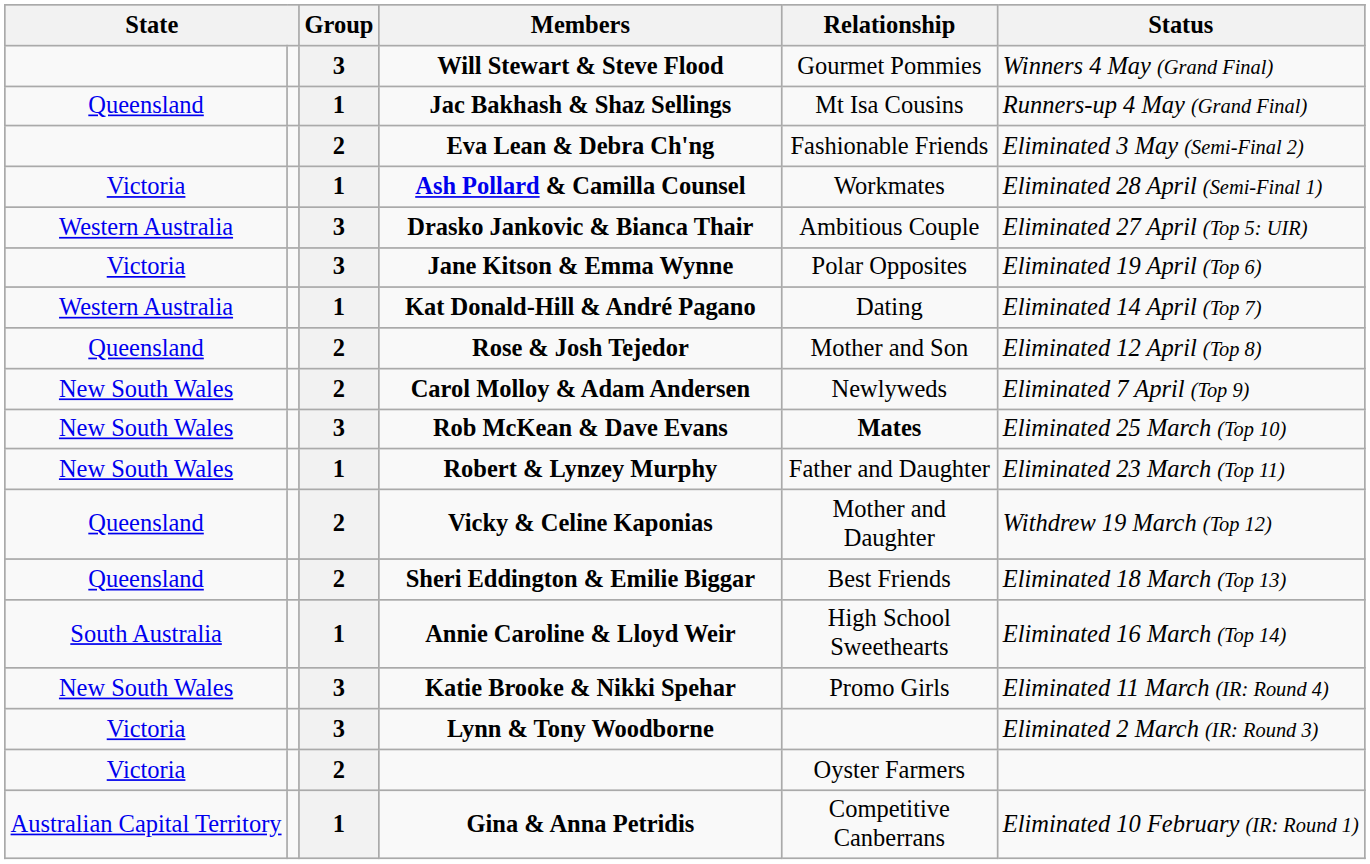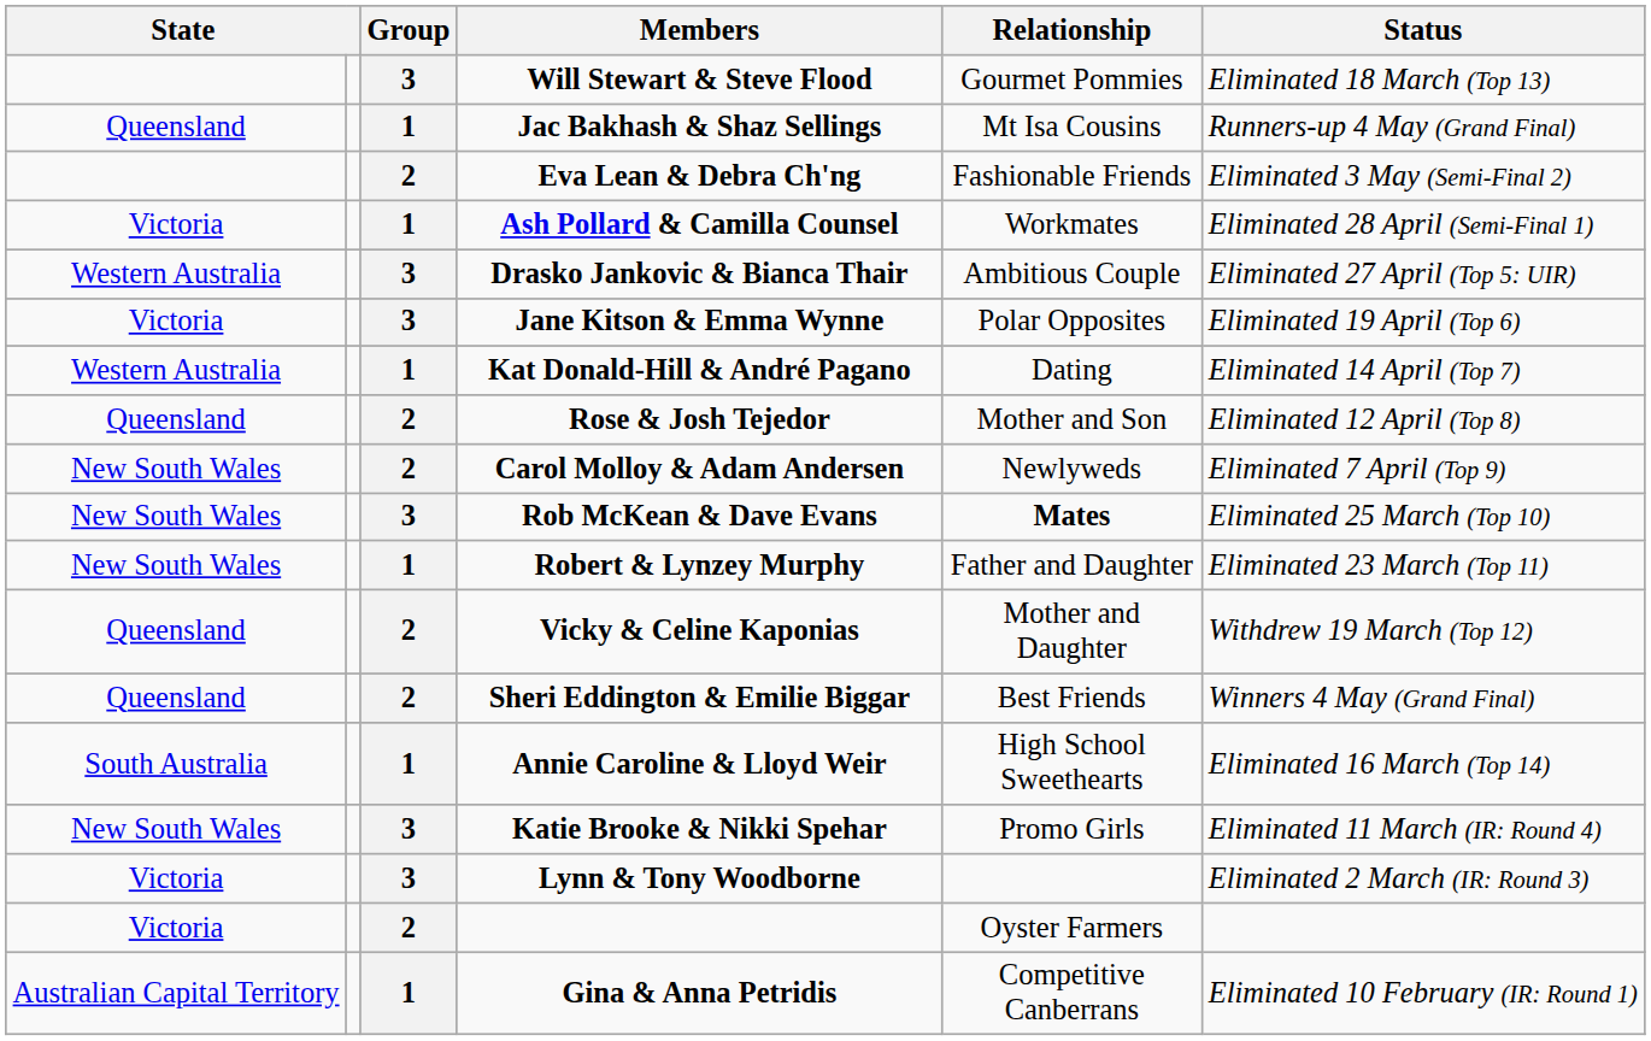 <table class="wikitable sortable" align="center" style="text-align:center; font-size:90%">
 <tr>
 <th colspan="2">State</th>
 <th data-sort-type="number">Group</th>
 <th width="230px">Members</th>
 <th width="120px">Relationship</th>
 <th>Status</th>
 </tr>
 <tr>
 <td></td>
 <td></td>
 <th>3</th>
 <td><strong>Will Stewart & Steve Flood</strong></td>
 <td>Gourmet Pommies</td>
-<td style="text-align:left"><em>Winners 4 May <small>(Grand Final)</small></em></td>
+<td style="text-align:left"><em>Eliminated 18 March <small>(Top 13)</small></em></td>
 </tr>
 <tr>
 <td><a href='#'>Queensland</a></td>
 <td></td>
 <th>1</th>
 <td><strong>Jac Bakhash & Shaz Sellings</strong></td>
 <td>Mt Isa Cousins</td>
 <td style="text-align:left"><em>Runners-up 4 May <small>(Grand Final)</small></em></td>
 </tr>
 <tr>
 <td></td>
 <td></td>
 <th>2</th>
 <td><strong>Eva Lean & Debra Ch'ng </strong></td>
 <td>Fashionable Friends</td>
 <td style="text-align:left"><em>Eliminated 3 May <small>(Semi-Final 2)</small></em></td>
 </tr>
 <tr>
 <td><a href='#'>Victoria</a></td>
 <td></td>
 <th>1</th>
 <td><strong><a href='#'>Ash Pollard</a> & Camilla Counsel</strong></td>
 <td>Workmates</td>
 <td style="text-align:left"><em>Eliminated 28 April <small>(Semi-Final 1)</small></em></td>
 </tr>
 <tr>
 <td><a href='#'>Western Australia</a></td>
 <td></td>
 <th>3</th>
 <td><strong>Drasko Jankovic & Bianca Thair</strong></td>
 <td>Ambitious Couple</td>
 <td style="text-align:left"><em>Eliminated 27 April <small>(Top 5: UIR)</small></em></td>
 </tr>
 <tr>
 <td><a href='#'>Victoria</a></td>
 <td></td>
 <th>3</th>
 <td><strong>Jane Kitson & Emma Wynne</strong></td>
 <td>Polar Opposites</td>
 <td style="text-align:left"><em>Eliminated 19 April <small>(Top 6)</small></em></td>
 </tr>
 <tr>
 <td><a href='#'>Western Australia</a></td>
 <td></td>
 <th>1</th>
 <td><strong>Kat Donald-Hill & André Pagano</strong></td>
 <td>Dating</td>
 <td style="text-align:left"><em>Eliminated 14 April <small>(Top 7)</small></em></td>
 </tr>
 <tr>
 <td><a href='#'>Queensland</a></td>
 <td></td>
 <th>2</th>
 <td><strong>Rose & Josh Tejedor</strong></td>
 <td>Mother and Son</td>
 <td style="text-align:left"><em>Eliminated 12 April <small>(Top 8)</small></em></td>
 </tr>
 <tr>
 <td><a href='#'>New South Wales</a></td>
 <td></td>
 <th>2</th>
 <td><strong>Carol Molloy & Adam Andersen</strong></td>
 <td>Newlyweds</td>
 <td style="text-align:left"><em>Eliminated 7 April <small>(Top 9)</small></em></td>
 </tr>
 <tr>
 <td><a href='#'>New South Wales</a></td>
 <td></td>
 <th>3</th>
 <td><strong>Rob McKean & Dave Evans</strong></td>
 <td><strong>Mates</strong></td>
 <td style="text-align:left"><em>Eliminated 25 March <small>(Top 10)</small></em></td>
 </tr>
 <tr>
 <td><a href='#'>New South Wales</a></td>
 <td></td>
 <th>1</th>
 <td><strong>Robert & Lynzey Murphy</strong></td>
 <td>Father and Daughter</td>
 <td style="text-align:left"><em>Eliminated 23 March <small>(Top 11)</small></em></td>
 </tr>
 <tr>
 <td><a href='#'>Queensland</a></td>
 <td></td>
 <th>2</th>
 <td><strong>Vicky & Celine Kaponias</strong></td>
 <td>Mother and Daughter</td>
 <td style="text-align:left"><em>Withdrew 19 March <small>(Top 12)</small></em></td>
 </tr>
 <tr>
 <td><a href='#'>Queensland</a></td>
 <td></td>
 <th>2</th>
 <td><strong>Sheri Eddington & Emilie Biggar</strong></td>
 <td>Best Friends</td>
-<td style="text-align:left"><em>Eliminated 18 March <small>(Top 13)</small></em></td>
+<td style="text-align:left"><em>Winners 4 May <small>(Grand Final)</small></em></td>
 </tr>
 <tr>
 <td><a href='#'>South Australia</a></td>
 <td></td>
 <th>1</th>
 <td><strong>Annie Caroline & Lloyd Weir</strong></td>
 <td>High School Sweethearts</td>
 <td style="text-align:left"><em>Eliminated 16 March <small>(Top 14)</small></em></td>
 </tr>
 <tr>
 <td><a href='#'>New South Wales</a></td>
 <td></td>
 <th>3</th>
 <td><strong>Katie Brooke & Nikki Spehar</strong></td>
 <td>Promo Girls</td>
 <td style="text-align:left"><em>Eliminated 11 March <small>(IR: Round 4)</small></em></td>
 </tr>
 <tr>
 <td><a href='#'>Victoria</a></td>
 <td></td>
 <th>3</th>
 <td><strong>Lynn & Tony Woodborne</strong></td>
 <td></td>
 <td style="text-align:left"><em>Eliminated 2 March <small>(IR: Round 3)</small></em></td>
 </tr>
 <tr>
 <td><a href='#'>Victoria</a></td>
 <td></td>
 <th>2</th>
 <td></td>
 <td>Oyster Farmers</td>
 <td style="text-align:left"></td>
 </tr>
 <tr>
 <td><a href='#'>Australian Capital Territory</a></td>
 <td></td>
 <th>1</th>
 <td><strong>Gina & Anna Petridis</strong></td>
 <td>Competitive Canberrans</td>
 <td style="text-align:left"><em>Eliminated 10 February <small>(IR: Round 1)</small></em></td>
 </tr>
 </table>
